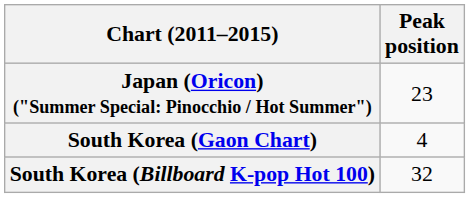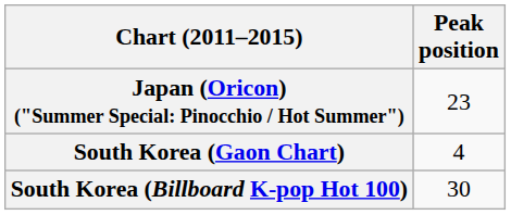 <table class="wikitable sortable plainrowheaders" style="text-align:center">
 <tr>
 <th scope="col">Chart (2011–2015)</th>
 <th scope="col">Peak<br>position</th>
 </tr>
 <tr>
 <th scope="row">Japan (<a href='#'>Oricon</a>)<br><small>("Summer Special: Pinocchio / Hot Summer")</small></th>
 <td>23</td>
 </tr>
 <tr>
 <th scope="row">South Korea (<a href='#'>Gaon Chart</a>)</th>
 <td>4</td>
 </tr>
 <tr>
 <th scope="row">South Korea (<em>Billboard</em> <a href='#'>K-pop Hot 100</a>)</th>
-<td>32</td>
+<td>30</td>
 </tr>
 </table>
